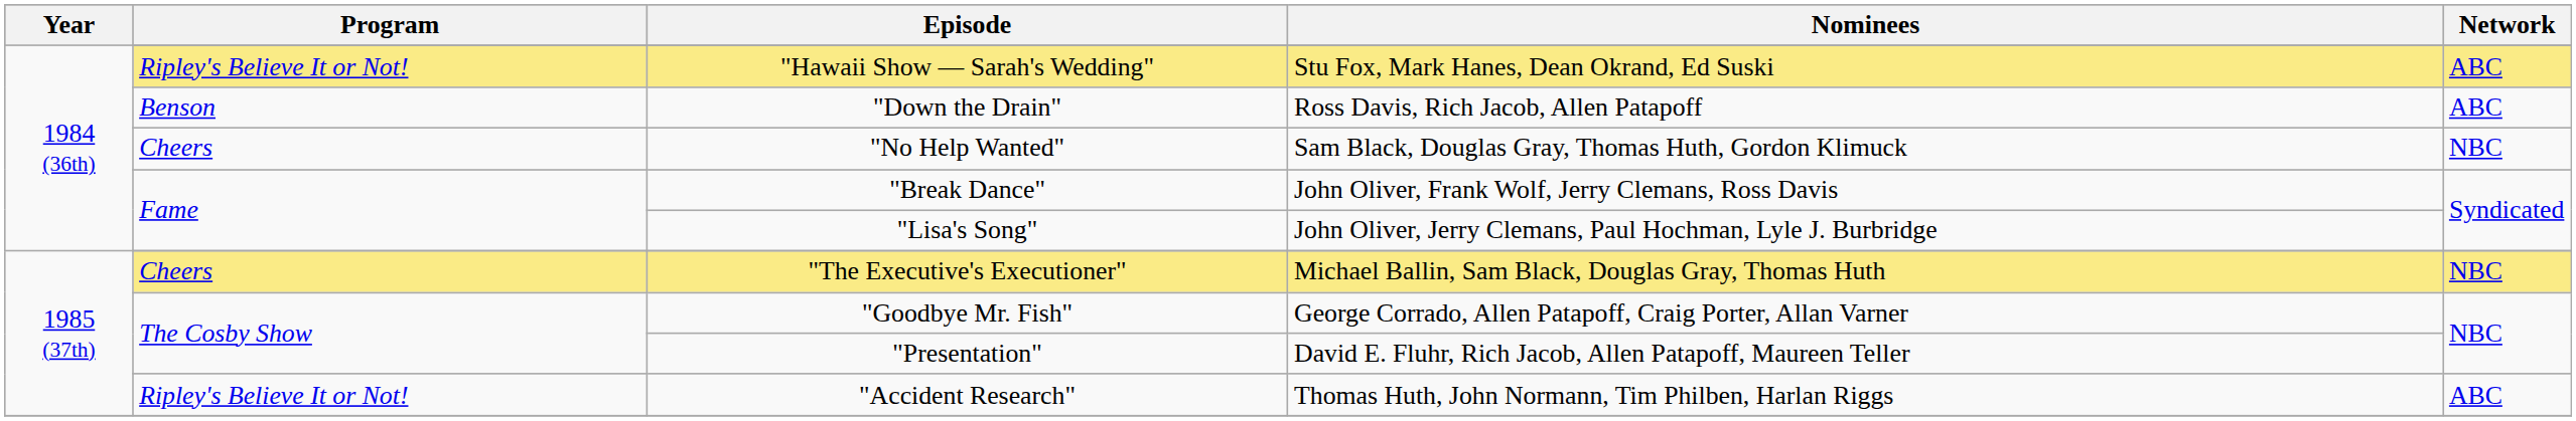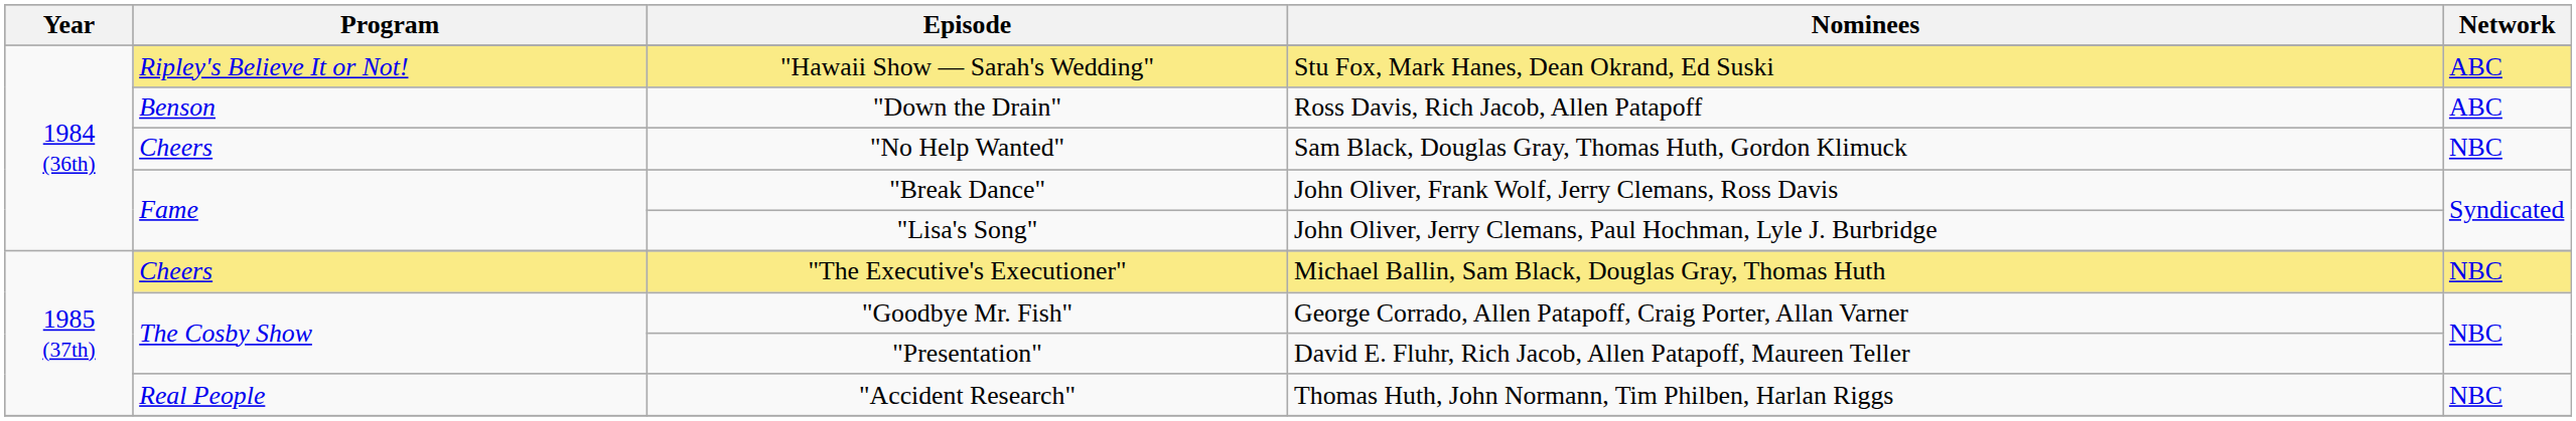 <table class="wikitable" style="width:100%">
 <tr bgcolor="#bebebe">
 <th width="5%">Year</th>
 <th width="20%">Program</th>
 <th width="25%">Episode</th>
 <th width="45%">Nominees</th>
 <th width="5%">Network</th>
 </tr>
 <tr>
 <td rowspan=6 style="text-align:center"><a href='#'>1984</a><br><small><a href='#'>(36th)</a></small><br></td>
 </tr>
 <tr style="background:#FAEB86">
 <td><em><a href='#'>Ripley's Believe It or Not!</a></em></td>
 <td align=center>"Hawaii Show — Sarah's Wedding"</td>
 <td>Stu Fox, Mark Hanes, Dean Okrand, Ed Suski</td>
 <td><a href='#'>ABC</a></td>
 </tr>
 <tr>
 <td><em><a href='#'>Benson</a></em></td>
 <td align=center>"Down the Drain"</td>
 <td>Ross Davis, Rich Jacob, Allen Patapoff</td>
 <td><a href='#'>ABC</a></td>
 </tr>
 <tr>
 <td><em><a href='#'>Cheers</a></em></td>
 <td align=center>"No Help Wanted"</td>
 <td>Sam Black, Douglas Gray, Thomas Huth, Gordon Klimuck</td>
 <td><a href='#'>NBC</a></td>
 </tr>
 <tr>
 <td rowspan=2><em><a href='#'>Fame</a></em></td>
 <td align=center>"Break Dance"</td>
 <td>John Oliver, Frank Wolf, Jerry Clemans, Ross Davis</td>
 <td rowspan=2><a href='#'>Syndicated</a></td>
 </tr>
 <tr>
 <td align=center>"Lisa's Song"</td>
 <td>John Oliver, Jerry Clemans, Paul Hochman, Lyle J. Burbridge</td>
 </tr>
 <tr>
 <td rowspan=5 style="text-align:center"><a href='#'>1985</a><br><small><a href='#'>(37th)</a></small><br></td>
 </tr>
 <tr style="background:#FAEB86">
 <td><em><a href='#'>Cheers</a></em></td>
 <td align=center>"The Executive's Executioner"</td>
 <td>Michael Ballin, Sam Black, Douglas Gray, Thomas Huth</td>
 <td><a href='#'>NBC</a></td>
 </tr>
 <tr>
 <td rowspan=2><em><a href='#'>The Cosby Show</a></em></td>
 <td align=center>"Goodbye Mr. Fish"</td>
 <td>George Corrado, Allen Patapoff, Craig Porter, Allan Varner</td>
 <td rowspan=2><a href='#'>NBC</a></td>
 </tr>
 <tr>
 <td align=center>"Presentation"</td>
 <td>David E. Fluhr, Rich Jacob, Allen Patapoff, Maureen Teller</td>
 </tr>
 <tr>
-<td><em><a href='#'>Ripley's Believe It or Not!</a></em></td>
+<td><em><a href='#'>Real People</a></em></td>
 <td align=center>"Accident Research"</td>
 <td>Thomas Huth, John Normann, Tim Philben, Harlan Riggs</td>
-<td><a href='#'>ABC</a></td>
+<td><a href='#'>NBC</a></td>
 </tr>
 <tr>
 </tr>
 </table>
